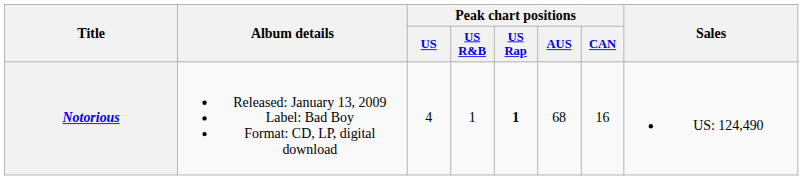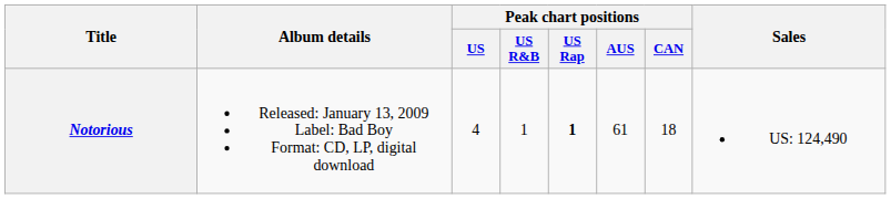 <table class="wikitable plainrowheaders" style="text-align:center;" border="1">
 <tr>
 <th scope="col" rowspan="2" style="width:12em;">Title</th>
 <th scope="col" rowspan="2" style="width:16em;">Album details</th>
 <th scope="col" colspan="5">Peak chart positions</th>
 <th scope="col" rowspan="2" style="width:12em;">Sales</th>
 </tr>
 <tr>
 <th scope="col" style="width:3em;font-size:90%;"><a href='#'>US</a><br></th>
 <th scope="col" style="width:3em;font-size:90%;"><a href='#'>US R&B</a><br></th>
 <th scope="col" style="width:3em;font-size:90%;"><a href='#'>US Rap</a><br></th>
 <th scope="col" style="width:3em;font-size:90%;"><a href='#'>AUS</a><br></th>
 <th scope="col" style="width:3em;font-size:90%;"><a href='#'>CAN</a><br></th>
 </tr>
 <tr>
 <th scope="row"><em><a href='#'>Notorious</a></em></th>
 <td><br><ul><li>Released: January 13, 2009</li><li>Label: Bad Boy</li><li>Format: CD, LP, digital download</li></ul></td>
 <td>4</td>
 <td>1</td>
 <td><strong>1</strong></td>
-<td>68</td>
-<td>16</td>
+<td>61</td>
+<td>18</td>
 <td><br><ul><li>US: 124,490</li></ul></td>
 </tr>
 </table>
